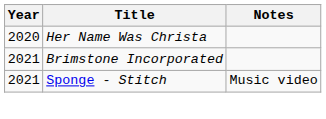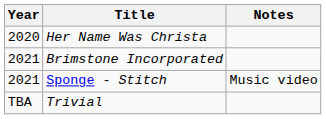 <table class="wikitable sortable">
 <tr>
 <th>Year</th>
 <th>Title</th>
 <th class="unsortable">Notes</th>
 </tr>
 <tr>
 <td>2020</td>
 <td><em>Her Name Was Christa</em></td>
 <td></td>
 </tr>
 <tr>
 <td>2021</td>
 <td><em>Brimstone Incorporated</em></td>
 <td></td>
 </tr>
 <tr>
 <td>2021</td>
 <td><a href='#'>Sponge</a> - <em>Stitch</em></td>
 <td>Music video</td>
 </tr>
+<tr>
+<td>TBA</td>
+<td><em>Trivial</em></td>
+<td></td>
+</tr>
 </table>
